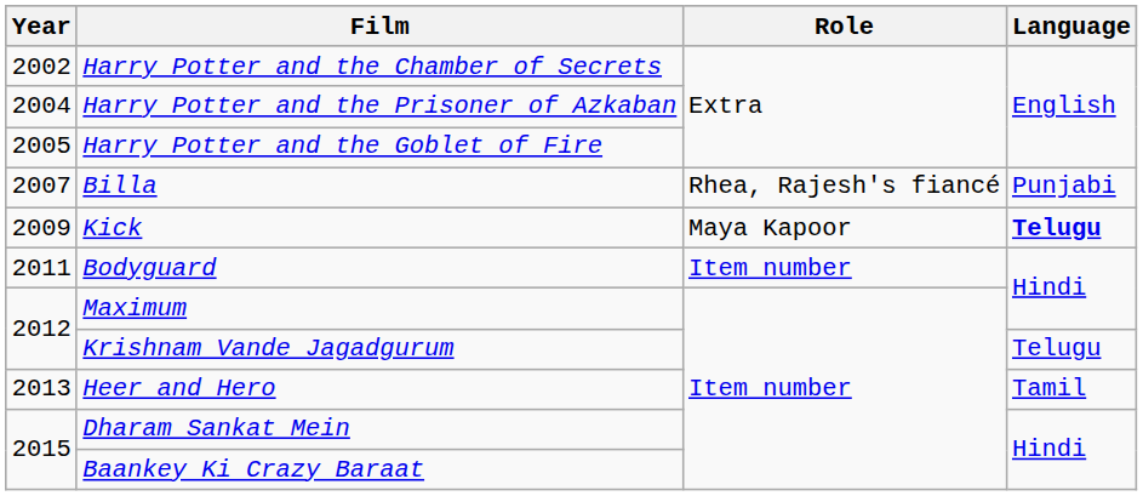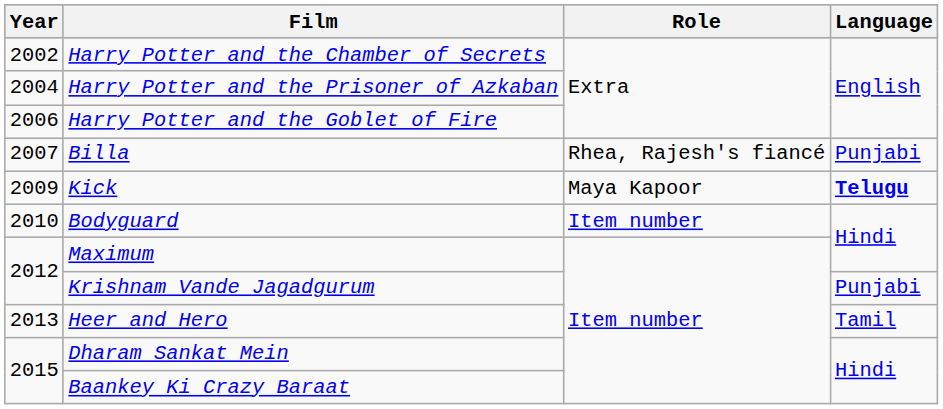 <table class="wikitable sortable">
 <tr style="background:#ccc; text-align:center;">
 <th>Year</th>
 <th>Film</th>
 <th>Role</th>
 <th>Language</th>
 </tr>
 <tr>
 <td>2002</td>
 <td><em><a href='#'>Harry Potter and the Chamber of Secrets</a></em></td>
 <td rowspan="3">Extra</td>
 <td rowspan="3"><a href='#'>English</a></td>
 </tr>
 <tr>
 <td>2004</td>
 <td><em><a href='#'>Harry Potter and the Prisoner of Azkaban</a></em></td>
 </tr>
 <tr>
-<td>2005</td>
+<td>2006</td>
 <td><em><a href='#'>Harry Potter and the Goblet of Fire</a></em></td>
 </tr>
 <tr>
 <td>2007</td>
 <td><em><a href='#'>Billa</a></em></td>
 <td>Rhea, Rajesh's fiancé</td>
 <td><a href='#'>Punjabi</a></td>
 </tr>
 <tr>
 <td>2009</td>
 <td><em><a href='#'>Kick</a></em></td>
 <td>Maya Kapoor</td>
 <td><strong><a href='#'>Telugu</a></strong></td>
 </tr>
 <tr>
-<td>2011</td>
+<td>2010</td>
 <td><em><a href='#'>Bodyguard</a></em></td>
 <td><a href='#'>Item number</a></td>
 <td rowspan="2"><a href='#'>Hindi</a></td>
 </tr>
 <tr>
 <td rowspan="2">2012</td>
 <td><em><a href='#'>Maximum</a></em></td>
 <td rowspan="5"><a href='#'>Item number</a></td>
 </tr>
 <tr>
 <td><em><a href='#'>Krishnam Vande Jagadgurum</a></em></td>
-<td><a href='#'>Telugu</a></td>
+<td><a href='#'>Punjabi</a></td>
 </tr>
 <tr>
 <td>2013</td>
 <td><em><a href='#'>Heer and Hero</a></em></td>
 <td><a href='#'>Tamil</a></td>
 </tr>
 <tr>
 <td rowspan="2">2015</td>
 <td><em><a href='#'>Dharam Sankat Mein</a></em></td>
 <td rowspan="2"><a href='#'>Hindi</a></td>
 </tr>
 <tr>
 <td><em><a href='#'>Baankey Ki Crazy Baraat</a></em></td>
 </tr>
 </table>
